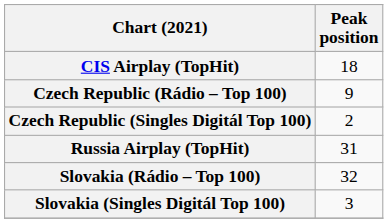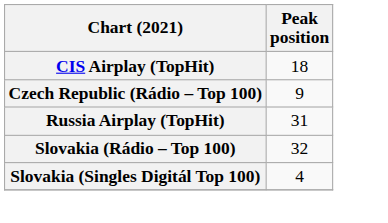 <table class="wikitable plainrowheaders sortable" style="text-align:center">
 <tr>
 <th scope="col">Chart (2021)</th>
 <th scope="col">Peak<br>position</th>
 </tr>
 <tr>
 <th scope="row"><a href='#'>CIS</a> Airplay (TopHit)</th>
 <td>18</td>
 </tr>
 <tr>
 <th scope="row">Czech Republic (Rádio – Top 100)</th>
 <td>9</td>
 </tr>
 <tr>
-<th scope="row">Czech Republic (Singles Digitál Top 100)</th>
-<td>2</td>
-</tr>
-<tr>
 <th scope="row">Russia Airplay (TopHit)</th>
 <td>31</td>
 </tr>
 <tr>
 <th scope="row">Slovakia (Rádio – Top 100)</th>
 <td>32</td>
 </tr>
 <tr>
 <th scope="row">Slovakia (Singles Digitál Top 100)</th>
-<td>3</td>
+<td>4</td>
 </tr>
 <tr>
 </tr>
 </table>
